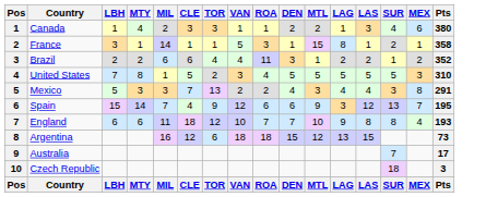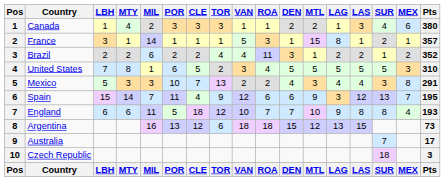 <table class="wikitable" style="font-size: 85%;">
 <tr valign="top">
 <th valign="middle">Pos</th>
 <th valign="middle">Country</th>
 <th width="27"><a href='#'>LBH</a> </th>
 <th width="27"><a href='#'>MTY</a> </th>
 <th width="27"><a href='#'>MIL</a> </th>
+<th width="27"><a href='#'>POR</a> </th>
 <th width="27"><a href='#'>CLE</a> </th>
 <th width="27"><a href='#'>TOR</a> </th>
 <th width="27"><a href='#'>VAN</a> </th>
 <th width="27"><a href='#'>ROA</a> </th>
 <th width="27"><a href='#'>DEN</a> </th>
 <th width="27"><a href='#'>MTL</a> </th>
 <th width="27"><a href='#'>LAG</a> </th>
 <th width="27"><a href='#'>LAS</a> </th>
 <th width="27"><a href='#'>SUR</a> </th>
 <th width="27"><a href='#'>MEX</a> </th>
 <th valign="middle">Pts</th>
 </tr>
 <tr>
 <th>1</th>
 <td> <a href='#'>Canada</a></td>
 <td style="background:#ffffbf;" align=center>1</td>
 <td style="background:#dfffdf;" align=center>4</td>
 <td style="background:#dfdfdf;" align=center>2</td>
 <td style="background:#ffdf9f;" align=center>3</td>
 <td style="background:#ffdf9f;" align=center>3</td>
+<td style="background:#ffdf9f;" align=center>3</td>
 <td style="background:#ffffbf;" align=center>1</td>
 <td style="background:#ffffbf;" align=center>1</td>
 <td style="background:#dfdfdf;" align=center>2</td>
 <td style="background:#dfdfdf;" align=center>2</td>
 <td style="background:#ffffbf;" align=center>1</td>
 <td style="background:#ffdf9f;" align=center>3</td>
 <td style="background:#dfffdf;" align=center>4</td>
 <td style="background:#CFEAFF;" align=center>6</td>
 <th>380</th>
 </tr>
 <tr>
 <th>2</th>
 <td> <a href='#'>France</a></td>
 <td style="background:#ffdf9f;" align=center>3</td>
 <td style="background:#ffffbf;" align=center>1</td>
 <td style="background:#CFCFFF;" align=center>14</td>
 <td style="background:#ffffbf;" align=center>1</td>
 <td style="background:#ffffbf;" align=center>1</td>
+<td style="background:#ffffbf;" align=center>1</td>
 <td style="background:#dfffdf;" align=center>5</td>
 <td style="background:#ffdf9f;" align=center>3</td>
 <td style="background:#ffffbf;" align=center>1</td>
 <td style="background:#efcfff;" align=center>15</td>
 <td style="background:#CFEAFF;" align=center>8</td>
 <td style="background:#ffffbf;" align=center>1</td>
 <td style="background:#dfdfdf;" align=center>2</td>
 <td style="background:#ffffbf;" align=center>1</td>
-<th>358</th>
+<th>357</th>
 </tr>
 <tr>
 <th>3</th>
 <td> <a href='#'>Brazil</a></td>
 <td style="background:#dfdfdf;" align=center>2</td>
 <td style="background:#dfdfdf;" align=center>2</td>
 <td style="background:#CFEAFF;" align=center>6</td>
-<td style="background:#dfdfdf;" align=center>6</td>
+<td style="background:#dfdfdf;" align=center>2</td>
+<td style="background:#dfdfdf;" align=center>2</td>
 <td style="background:#dfffdf;" align=center>4</td>
 <td style="background:#dfffdf;" align=center>4</td>
 <td style="background:#CFCFFF;" align=center>11</td>
 <td style="background:#ffdf9f;" align=center>3</td>
 <td style="background:#ffffbf;" align=center>1</td>
 <td style="background:#dfdfdf;" align=center>2</td>
 <td style="background:#dfdfdf;" align=center>2</td>
 <td style="background:#ffffbf;" align=center>1</td>
 <td style="background:#dfdfdf;" align=center>2</td>
 <th>352</th>
 </tr>
 <tr>
 <th>4</th>
 <td> <a href='#'>United States</a></td>
 <td style="background:#CFEAFF;" align=center>7</td>
 <td style="background:#CFEAFF;" align=center>8</td>
 <td style="background:#ffffbf;" align=center>1</td>
+<td style="background:#CFEAFF;" align=center>6</td>
 <td style="background:#dfffdf;" align=center>5</td>
 <td style="background:#dfdfdf;" align=center>2</td>
 <td style="background:#ffdf9f;" align=center>3</td>
 <td style="background:#dfffdf;" align=center>4</td>
 <td style="background:#dfffdf;" align=center>5</td>
 <td style="background:#dfffdf;" align=center>5</td>
 <td style="background:#dfffdf;" align=center>5</td>
 <td style="background:#dfffdf;" align=center>5</td>
 <td style="background:#dfffdf;" align=center>5</td>
 <td style="background:#ffdf9f;" align=center>3</td>
 <th>310</th>
 </tr>
 <tr>
 <th>5</th>
 <td> <a href='#'>Mexico</a></td>
 <td style="background:#dfffdf;" align=center>5</td>
 <td style="background:#ffdf9f;" align=center>3</td>
 <td style="background:#ffdf9f;" align=center>3</td>
+<td style="background:#CFEAFF;" align=center>10</td>
 <td style="background:#CFEAFF;" align=center>7</td>
 <td style="background:#efcfff;" align=center>13</td>
 <td style="background:#dfdfdf;" align=center>2</td>
 <td style="background:#dfdfdf;" align=center>2</td>
 <td style="background:#dfffdf;" align=center>4</td>
 <td style="background:#ffdf9f;" align=center>3</td>
 <td style="background:#dfffdf;" align=center>4</td>
 <td style="background:#dfffdf;" align=center>4</td>
 <td style="background:#ffdf9f;" align=center>3</td>
 <td style="background:#CFEAFF;" align=center>8</td>
 <th>291</th>
 </tr>
 <tr>
 <th>6</th>
 <td> <a href='#'>Spain</a></td>
 <td style="background:#efcfff;" align=center>15</td>
 <td style="background:#CFCFFF;" align=center>14</td>
 <td style="background:#CFEAFF;" align=center>7</td>
+<td style="background:#CFCFFF;" align=center>11</td>
 <td style="background:#dfffdf;" align=center>4</td>
 <td style="background:#CFEAFF;" align=center>9</td>
 <td style="background:#CFCFFF;" align=center>12</td>
 <td style="background:#CFEAFF;" align=center>6</td>
 <td style="background:#CFEAFF;" align=center>6</td>
 <td style="background:#CFEAFF;" align=center>9</td>
 <td style="background:#ffdf9f;" align=center>3</td>
 <td style="background:#CFCFFF;" align=center>12</td>
 <td style="background:#CFCFFF;" align=center>13</td>
 <td style="background:#CFEAFF;" align=center>7</td>
 <th>195</th>
 </tr>
 <tr>
 <th>7</th>
 <td> <a href='#'>England</a></td>
 <td style="background:#CFEAFF;" align=center>6</td>
 <td style="background:#CFEAFF;" align=center>6</td>
 <td style="background:#CFCFFF;" align=center>11</td>
+<td style="background:#dfffdf;" align=center>5</td>
 <td style="background:#efcfff;" align=center>18</td>
 <td style="background:#CFCFFF;" align=center>12</td>
 <td style="background:#CFCFFF;" align=center>10</td>
 <td style="background:#CFEAFF;" align=center>7</td>
 <td style="background:#CFEAFF;" align=center>7</td>
 <td style="background:#efcfff;" align=center>10</td>
 <td style="background:#CFEAFF;" align=center>9</td>
 <td style="background:#CFEAFF;" align=center>8</td>
 <td style="background:#CFEAFF;" align=center>8</td>
 <td style="background:#dfffdf;" align=center>4</td>
 <th>193</th>
 </tr>
 <tr>
 <th>8</th>
 <td> <a href='#'>Argentina</a></td>
 <td></td>
 <td></td>
 <td style="background:#efcfff;" align=center>16</td>
+<td style="background:#CFCFFF;" align=center>13</td>
 <td style="background:#CFCFFF;" align=center>12</td>
 <td style="background:#CFEAFF;" align=center>6</td>
 <td style="background:#efcfff;" align=center>18</td>
 <td style="background:#efcfff;" align=center>18</td>
 <td style="background:#CFCFFF;" align=center>15</td>
 <td style="background:#CFCFFF;" align=center>12</td>
 <td style="background:#CFCFFF;" align=center>13</td>
 <td style="background:#CFCFFF;" align=center>15</td>
 <td></td>
 <td></td>
 <th>73</th>
 </tr>
 <tr>
 <th>9</th>
 <td> <a href='#'>Australia</a></td>
+<td></td>
 <td></td>
 <td></td>
 <td></td>
 <td></td>
 <td></td>
 <td></td>
 <td></td>
 <td></td>
 <td></td>
 <td></td>
 <td></td>
 <td style="background:#CFEAFF;" align=center>7</td>
 <td></td>
 <th>17</th>
 </tr>
 <tr>
 <th>10</th>
 <td> <a href='#'>Czech Republic</a></td>
 <td></td>
 <td></td>
 <td></td>
 <td></td>
 <td></td>
 <td></td>
 <td></td>
 <td></td>
 <td></td>
 <td></td>
 <td></td>
+<td></td>
 <td style="background:#efcfff;" align=center>18</td>
 <td></td>
 <th>3</th>
 </tr>
 <tr style="background: #f9f9f9;" valign="top">
 <th valign="middle">Pos</th>
 <th valign="middle">Country</th>
 <th width="27"><a href='#'>LBH</a> </th>
 <th width="27"><a href='#'>MTY</a> </th>
 <th width="27"><a href='#'>MIL</a> </th>
+<th width="27"><a href='#'>POR</a> </th>
 <th width="27"><a href='#'>CLE</a> </th>
 <th width="27"><a href='#'>TOR</a> </th>
 <th width="27"><a href='#'>VAN</a> </th>
 <th width="27"><a href='#'>ROA</a> </th>
 <th width="27"><a href='#'>DEN</a> </th>
 <th width="27"><a href='#'>MTL</a> </th>
 <th width="27"><a href='#'>LAG</a> </th>
 <th width="27"><a href='#'>LAS</a> </th>
 <th width="27"><a href='#'>SUR</a> </th>
 <th width="27"><a href='#'>MEX</a> </th>
 <th valign="middle">Pts</th>
 </tr>
 </table>
